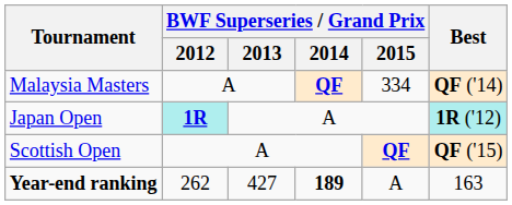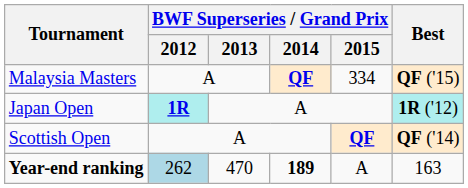 <table class="wikitable" style="font-size: 90%; text-align:center">
 <tr>
 <th rowspan="2">Tournament</th>
 <th colspan="4"><a href='#'>BWF Superseries</a> / <a href='#'>Grand Prix</a></th>
 <th rowspan="2">Best</th>
 </tr>
 <tr>
 <th>2012</th>
 <th>2013</th>
 <th>2014</th>
 <th>2015</th>
 </tr>
 <tr>
 <td align=left><a href='#'>Malaysia Masters</a></td>
 <td colspan="2">A</td>
 <td bgcolor=FFEBCD><strong><a href='#'>QF</a></strong></td>
 <td>334</td>
-<td bgcolor=FFEBCD><strong>QF</strong> ('14)</td>
+<td bgcolor=FFEBCD><strong>QF</strong> ('15)</td>
 </tr>
 <tr>
 <td align=left><a href='#'>Japan Open</a></td>
 <td bgcolor=AFEEEE><strong><a href='#'>1R</a></strong></td>
 <td colspan="3">A</td>
 <td bgcolor=AFEEEE><strong>1R</strong> ('12)</td>
 </tr>
 <tr>
 <td align=left><a href='#'>Scottish Open</a></td>
 <td colspan="3">A</td>
 <td bgcolor=FFEBCD><strong><a href='#'>QF</a></strong></td>
-<td bgcolor=FFEBCD><strong>QF</strong> ('15)</td>
+<td bgcolor=FFEBCD><strong>QF</strong> ('14)</td>
 </tr>
 <tr>
 <td align=left><strong>Year-end ranking</strong></td>
-<td>262</td>
-<td>427</td>
+<td style="background: lightblue;">262</td>
+<td>470</td>
 <td><strong>189</strong></td>
 <td>A</td>
 <td>163</td>
 </tr>
 </table>
